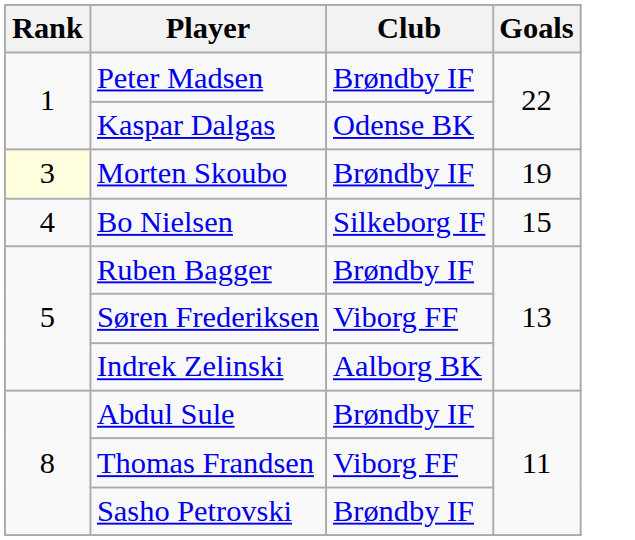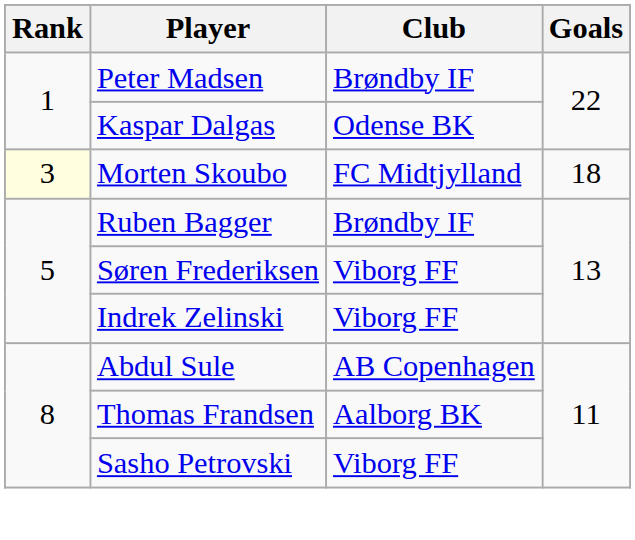 <table class="wikitable" style="text-align: center;">
 <tr>
 <th>Rank</th>
 <th>Player</th>
 <th>Club</th>
 <th>Goals</th>
 </tr>
 <tr>
 <td rowspan="2">1</td>
 <td align="left"> <a href='#'>Peter Madsen</a></td>
 <td align="left"><a href='#'>Brøndby IF</a></td>
 <td rowspan="2">22</td>
 </tr>
 <tr>
 <td align="left"> <a href='#'>Kaspar Dalgas</a></td>
 <td align="left"><a href='#'>Odense BK</a></td>
 </tr>
 <tr>
 <td style="background: lightyellow;">3</td>
 <td align="left"> <a href='#'>Morten Skoubo</a></td>
-<td align="left"><a href='#'>Brøndby IF</a></td>
-<td>19</td>
-</tr>
-<tr>
-<td>4</td>
-<td align="left"> <a href='#'>Bo Nielsen</a></td>
-<td align="left"><a href='#'>Silkeborg IF</a></td>
-<td>15</td>
+<td align="left"><a href='#'>FC Midtjylland</a></td>
+<td>18</td>
 </tr>
 <tr>
 <td rowspan="3">5</td>
 <td align="left"> <a href='#'>Ruben Bagger</a></td>
 <td align="left"><a href='#'>Brøndby IF</a></td>
 <td rowspan="3">13</td>
 </tr>
 <tr>
 <td align="left"> <a href='#'>Søren Frederiksen</a></td>
 <td align="left"><a href='#'>Viborg FF</a></td>
 </tr>
 <tr>
 <td align="left"> <a href='#'>Indrek Zelinski</a></td>
-<td align="left"><a href='#'>Aalborg BK</a></td>
+<td align="left"><a href='#'>Viborg FF</a></td>
 </tr>
 <tr>
 <td rowspan="3">8</td>
 <td align="left"> <a href='#'>Abdul Sule</a></td>
-<td align="left"><a href='#'>Brøndby IF</a></td>
+<td align="left"><a href='#'>AB Copenhagen</a></td>
 <td rowspan="3">11</td>
 </tr>
 <tr>
 <td align="left"> <a href='#'>Thomas Frandsen</a></td>
-<td align="left"><a href='#'>Viborg FF</a></td>
+<td align="left"><a href='#'>Aalborg BK</a></td>
 </tr>
 <tr>
 <td align="left"> <a href='#'>Sasho Petrovski</a></td>
-<td align="left"><a href='#'>Brøndby IF</a></td>
+<td align="left"><a href='#'>Viborg FF</a></td>
 </tr>
 </table>
